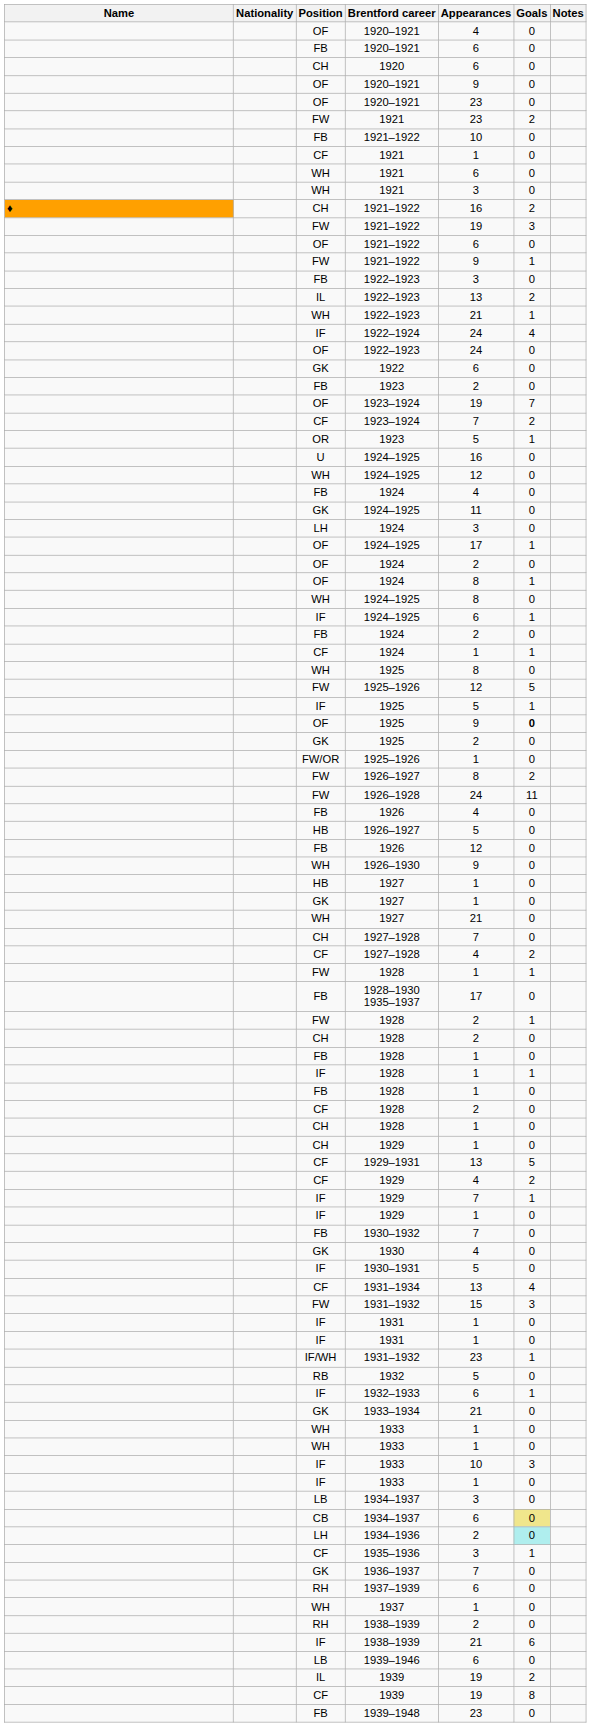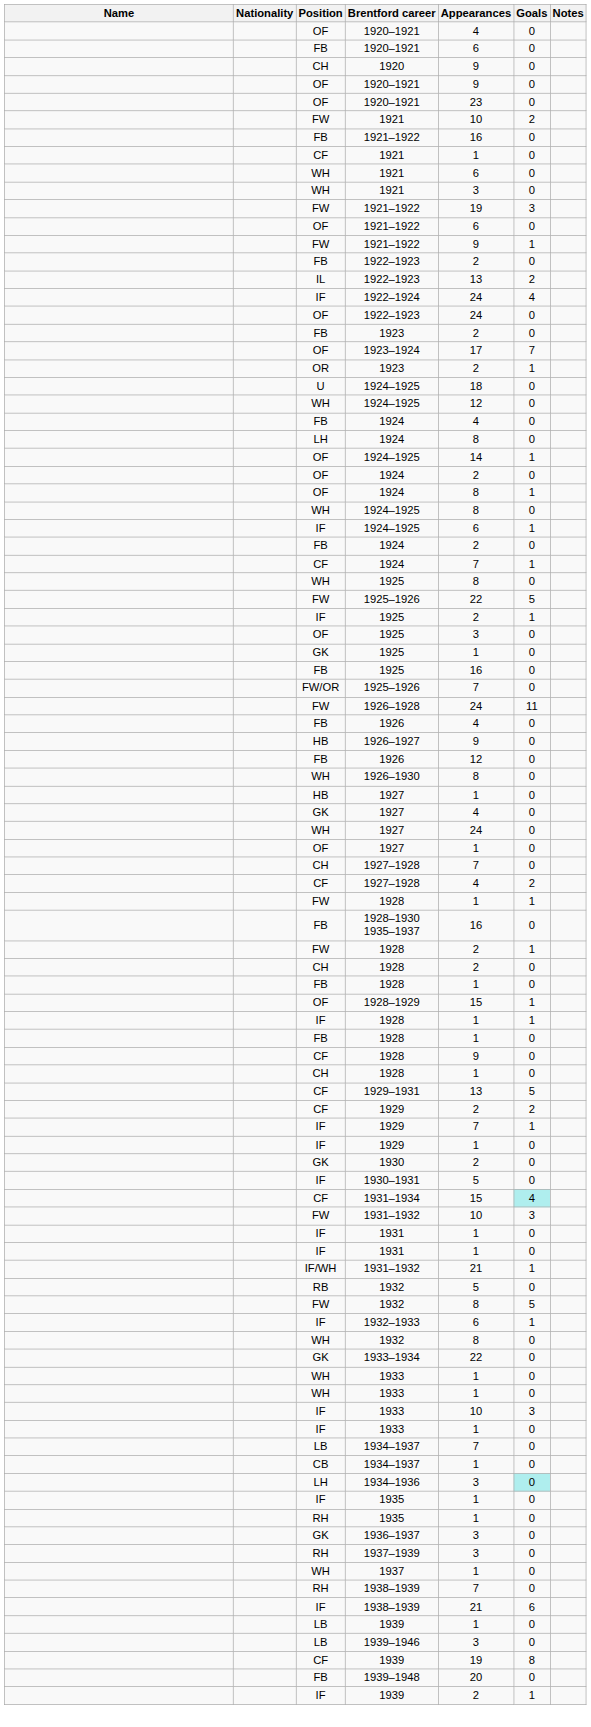 <table class="wikitable sortable" style="text-align: center;">
 <tr>
 <th style="width:20em">Name</th>
 <th>Nationality</th>
 <th>Position</th>
 <th>Brentford career</th>
 <th>Appearances</th>
 <th>Goals</th>
 <th>Notes</th>
 </tr>
 <tr>
 <td style="text-align:left;"></td>
 <td style="text-align:left;"></td>
 <td>OF</td>
 <td>1920–1921</td>
 <td>4</td>
 <td>0</td>
 <td></td>
 </tr>
 <tr>
 <td style="text-align:left;"></td>
 <td style="text-align:left;"></td>
 <td>FB</td>
 <td>1920–1921</td>
 <td>6</td>
 <td>0</td>
 <td></td>
 </tr>
 <tr>
 <td style="text-align:left;"></td>
 <td style="text-align:left;"></td>
 <td>CH</td>
 <td>1920</td>
-<td>6</td>
+<td>9</td>
 <td>0</td>
 <td></td>
 </tr>
 <tr>
 <td style="text-align:left;"></td>
 <td style="text-align:left;"></td>
 <td>OF</td>
 <td>1920–1921</td>
 <td>9</td>
 <td>0</td>
 <td></td>
 </tr>
 <tr>
 <td style="text-align:left;"></td>
 <td style="text-align:left;"></td>
 <td>OF</td>
 <td>1920–1921</td>
 <td>23</td>
 <td>0</td>
 <td></td>
 </tr>
 <tr>
 <td style="text-align:left;"></td>
 <td style="text-align:left;"></td>
 <td>FW</td>
 <td>1921</td>
-<td>23</td>
+<td>10</td>
 <td>2</td>
 <td></td>
 </tr>
 <tr>
 <td style="text-align:left;"></td>
 <td style="text-align:left;"></td>
 <td>FB</td>
 <td>1921–1922</td>
-<td>10</td>
+<td>16</td>
 <td>0</td>
 <td></td>
 </tr>
 <tr>
 <td style="text-align:left;"></td>
 <td style="text-align:left;"></td>
 <td>CF</td>
 <td>1921</td>
 <td>1</td>
 <td>0</td>
 <td></td>
 </tr>
 <tr>
 <td style="text-align:left;"></td>
 <td style="text-align:left;"></td>
 <td>WH</td>
 <td>1921</td>
 <td>6</td>
 <td>0</td>
 <td></td>
 </tr>
 <tr>
 <td style="text-align:left;"></td>
 <td style="text-align:left;"></td>
 <td>WH</td>
 <td>1921</td>
 <td>3</td>
 <td>0</td>
-<td></td>
-</tr>
-<tr>
-<td style="text-align:left; background:#ffa000;"> ♦</td>
-<td style="text-align:left;"></td>
-<td>CH</td>
-<td>1921–1922</td>
-<td>16</td>
-<td>2</td>
 <td></td>
 </tr>
 <tr>
 <td style="text-align:left;"></td>
 <td style="text-align:left;"></td>
 <td>FW</td>
 <td>1921–1922</td>
 <td>19</td>
 <td>3</td>
 <td></td>
 </tr>
 <tr>
 <td style="text-align:left;"></td>
 <td style="text-align:left;"></td>
 <td>OF</td>
 <td>1921–1922</td>
 <td>6</td>
 <td>0</td>
 <td></td>
 </tr>
 <tr>
 <td style="text-align:left;"></td>
 <td style="text-align:left;"></td>
 <td>FW</td>
 <td>1921–1922</td>
 <td>9</td>
 <td>1</td>
 <td></td>
 </tr>
 <tr>
 <td style="text-align:left;"></td>
 <td style="text-align:left;"></td>
 <td>FB</td>
 <td>1922–1923</td>
-<td>3</td>
+<td>2</td>
 <td>0</td>
 <td></td>
 </tr>
 <tr>
 <td style="text-align:left;"></td>
 <td style="text-align:left;"></td>
 <td>IL</td>
 <td>1922–1923</td>
 <td>13</td>
 <td>2</td>
-<td></td>
-</tr>
-<tr>
-<td style="text-align:left;"></td>
-<td style="text-align:left;"></td>
-<td>WH</td>
-<td>1922–1923</td>
-<td>21</td>
-<td>1</td>
 <td></td>
 </tr>
 <tr>
 <td style="text-align:left;"></td>
 <td style="text-align:left;"></td>
 <td>IF</td>
 <td>1922–1924</td>
 <td>24</td>
 <td>4</td>
 <td></td>
 </tr>
 <tr>
 <td style="text-align:left;"></td>
 <td style="text-align:left;"></td>
 <td>OF</td>
 <td>1922–1923</td>
 <td>24</td>
 <td>0</td>
 <td></td>
 </tr>
 <tr>
 <td style="text-align:left;"></td>
 <td style="text-align:left;"></td>
-<td>GK</td>
-<td>1922</td>
-<td>6</td>
-<td>0</td>
-<td></td>
-</tr>
-<tr>
-<td style="text-align:left;"></td>
-<td style="text-align:left;"></td>
 <td>FB</td>
 <td>1923</td>
 <td>2</td>
 <td>0</td>
 <td></td>
 </tr>
 <tr>
 <td style="text-align:left;"></td>
 <td style="text-align:left;"></td>
 <td>OF</td>
 <td>1923–1924</td>
-<td>19</td>
+<td>17</td>
 <td>7</td>
-<td></td>
-</tr>
-<tr>
-<td style="text-align:left;"></td>
-<td style="text-align:left;"></td>
-<td>CF</td>
-<td>1923–1924</td>
-<td>7</td>
-<td>2</td>
 <td></td>
 </tr>
 <tr>
 <td style="text-align:left;"></td>
 <td style="text-align:left;"></td>
 <td>OR</td>
 <td>1923</td>
-<td>5</td>
+<td>2</td>
 <td>1</td>
 <td></td>
 </tr>
 <tr>
 <td style="text-align:left;"></td>
 <td style="text-align:left;"></td>
 <td>U</td>
 <td>1924–1925</td>
-<td>16</td>
+<td>18</td>
 <td>0</td>
 <td></td>
 </tr>
 <tr>
 <td style="text-align:left;"></td>
 <td style="text-align:left;"></td>
 <td>WH</td>
 <td>1924–1925</td>
 <td>12</td>
 <td>0</td>
 <td></td>
 </tr>
 <tr>
 <td style="text-align:left;"></td>
 <td style="text-align:left;"></td>
 <td>FB</td>
 <td>1924</td>
 <td>4</td>
 <td>0</td>
 <td></td>
 </tr>
 <tr>
 <td style="text-align:left;"></td>
 <td style="text-align:left;"></td>
-<td>GK</td>
-<td>1924–1925</td>
-<td>11</td>
-<td>0</td>
-<td></td>
-</tr>
-<tr>
-<td style="text-align:left;"></td>
-<td style="text-align:left;"></td>
 <td>LH</td>
 <td>1924</td>
-<td>3</td>
+<td>8</td>
 <td>0</td>
 <td></td>
 </tr>
 <tr>
 <td style="text-align:left;"></td>
 <td style="text-align:left;"></td>
 <td>OF</td>
 <td>1924–1925</td>
-<td>17</td>
+<td>14</td>
 <td>1</td>
 <td></td>
 </tr>
 <tr>
 <td style="text-align:left;"></td>
 <td style="text-align:left;"></td>
 <td>OF</td>
 <td>1924</td>
 <td>2</td>
 <td>0</td>
 <td></td>
 </tr>
 <tr>
 <td style="text-align:left;"></td>
 <td style="text-align:left;"></td>
 <td>OF</td>
 <td>1924</td>
 <td>8</td>
 <td>1</td>
 <td></td>
 </tr>
 <tr>
 <td style="text-align:left;"></td>
 <td style="text-align:left;"></td>
 <td>WH</td>
 <td>1924–1925</td>
 <td>8</td>
 <td>0</td>
 <td></td>
 </tr>
 <tr>
 <td style="text-align:left;"></td>
 <td style="text-align:left;"></td>
 <td>IF</td>
 <td>1924–1925</td>
 <td>6</td>
 <td>1</td>
 <td></td>
 </tr>
 <tr>
 <td style="text-align:left;"></td>
 <td style="text-align:left;"></td>
 <td>FB</td>
 <td>1924</td>
 <td>2</td>
 <td>0</td>
 <td></td>
 </tr>
 <tr>
 <td style="text-align:left;"></td>
 <td style="text-align:left;"></td>
 <td>CF</td>
 <td>1924</td>
-<td>1</td>
+<td>7</td>
 <td>1</td>
 <td></td>
 </tr>
 <tr>
 <td style="text-align:left;"></td>
 <td style="text-align:left;"></td>
 <td>WH</td>
 <td>1925</td>
 <td>8</td>
 <td>0</td>
 <td></td>
 </tr>
 <tr>
 <td style="text-align:left;"></td>
 <td style="text-align:left;"></td>
 <td>FW</td>
 <td>1925–1926</td>
-<td>12</td>
+<td>22</td>
 <td>5</td>
 <td></td>
 </tr>
 <tr>
 <td style="text-align:left;"></td>
 <td style="text-align:left;"></td>
 <td>IF</td>
 <td>1925</td>
-<td>5</td>
+<td>2</td>
 <td>1</td>
 <td></td>
 </tr>
 <tr>
 <td style="text-align:left;"></td>
 <td style="text-align:left;"></td>
 <td>OF</td>
 <td>1925</td>
-<td>9</td>
-<td><strong>0</strong></td>
+<td>3</td>
+<td>0</td>
 <td></td>
 </tr>
 <tr>
 <td style="text-align:left;"></td>
 <td style="text-align:left;"></td>
 <td>GK</td>
 <td>1925</td>
-<td>2</td>
+<td>1</td>
+<td>0</td>
+<td></td>
+</tr>
+<tr>
+<td style="text-align:left;"></td>
+<td style="text-align:left;"></td>
+<td>FB</td>
+<td>1925</td>
+<td>16</td>
 <td>0</td>
 <td></td>
 </tr>
 <tr>
 <td style="text-align:left;"></td>
 <td style="text-align:left;"></td>
 <td>FW/OR</td>
 <td>1925–1926</td>
-<td>1</td>
+<td>7</td>
 <td>0</td>
-<td></td>
-</tr>
-<tr>
-<td style="text-align:left;"></td>
-<td style="text-align:left;"></td>
-<td>FW</td>
-<td>1926–1927</td>
-<td>8</td>
-<td>2</td>
 <td></td>
 </tr>
 <tr>
 <td style="text-align:left;"></td>
 <td style="text-align:left;"></td>
 <td>FW</td>
 <td>1926–1928</td>
 <td>24</td>
 <td>11</td>
 <td></td>
 </tr>
 <tr>
 <td style="text-align:left;"></td>
 <td style="text-align:left;"></td>
 <td>FB</td>
 <td>1926</td>
 <td>4</td>
 <td>0</td>
 <td></td>
 </tr>
 <tr>
 <td style="text-align:left;"></td>
 <td style="text-align:left;"></td>
 <td>HB</td>
 <td>1926–1927</td>
-<td>5</td>
+<td>9</td>
 <td>0</td>
 <td></td>
 </tr>
 <tr>
 <td style="text-align:left;"></td>
 <td style="text-align:left;"></td>
 <td>FB</td>
 <td>1926</td>
 <td>12</td>
 <td>0</td>
 <td></td>
 </tr>
 <tr>
 <td style="text-align:left;"></td>
 <td style="text-align:left;"></td>
 <td>WH</td>
 <td>1926–1930</td>
-<td>9</td>
+<td>8</td>
 <td>0</td>
 <td></td>
 </tr>
 <tr>
 <td style="text-align:left;"></td>
 <td style="text-align:left;"></td>
 <td>HB</td>
 <td>1927</td>
 <td>1</td>
 <td>0</td>
 <td></td>
 </tr>
 <tr>
 <td style="text-align:left;"></td>
 <td style="text-align:left;"></td>
 <td>GK</td>
 <td>1927</td>
-<td>1</td>
+<td>4</td>
 <td>0</td>
 <td></td>
 </tr>
 <tr>
 <td style="text-align:left;"></td>
 <td style="text-align:left;"></td>
 <td>WH</td>
 <td>1927</td>
-<td>21</td>
+<td>24</td>
+<td>0</td>
+<td></td>
+</tr>
+<tr>
+<td style="text-align:left;"></td>
+<td style="text-align:left;"></td>
+<td>OF</td>
+<td>1927</td>
+<td>1</td>
 <td>0</td>
 <td></td>
 </tr>
 <tr>
 <td style="text-align:left;"></td>
 <td style="text-align:left;"></td>
 <td>CH</td>
 <td>1927–1928</td>
 <td>7</td>
 <td>0</td>
 <td></td>
 </tr>
 <tr>
 <td style="text-align:left;"></td>
 <td style="text-align:left;"></td>
 <td>CF</td>
 <td>1927–1928</td>
 <td>4</td>
 <td>2</td>
 <td></td>
 </tr>
 <tr>
 <td style="text-align:left;"></td>
 <td style="text-align:left;"></td>
 <td>FW</td>
 <td>1928</td>
 <td>1</td>
 <td>1</td>
 <td></td>
 </tr>
 <tr>
 <td style="text-align:left;"></td>
 <td style="text-align:left;"></td>
 <td>FB</td>
 <td>1928–1930<br>1935–1937</td>
-<td>17</td>
+<td>16</td>
 <td>0</td>
 <td></td>
 </tr>
 <tr>
 <td style="text-align:left;"></td>
 <td style="text-align:left;"></td>
 <td>FW</td>
 <td>1928</td>
 <td>2</td>
 <td>1</td>
 <td></td>
 </tr>
 <tr>
 <td style="text-align:left;"></td>
 <td style="text-align:left;"></td>
 <td>CH</td>
 <td>1928</td>
 <td>2</td>
 <td>0</td>
 <td></td>
 </tr>
 <tr>
 <td style="text-align:left;"></td>
 <td style="text-align:left;"></td>
 <td>FB</td>
 <td>1928</td>
 <td>1</td>
 <td>0</td>
 <td></td>
 </tr>
 <tr>
 <td style="text-align:left;"></td>
 <td style="text-align:left;"></td>
+<td>OF</td>
+<td>1928–1929</td>
+<td>15</td>
+<td>1</td>
+<td></td>
+</tr>
+<tr>
+<td style="text-align:left;"></td>
+<td style="text-align:left;"></td>
 <td>IF</td>
 <td>1928</td>
 <td>1</td>
 <td>1</td>
 <td></td>
 </tr>
 <tr>
 <td style="text-align:left;"></td>
 <td style="text-align:left;"></td>
 <td>FB</td>
 <td>1928</td>
 <td>1</td>
 <td>0</td>
 <td></td>
 </tr>
 <tr>
 <td style="text-align:left;"></td>
 <td style="text-align:left;"></td>
 <td>CF</td>
 <td>1928</td>
-<td>2</td>
+<td>9</td>
 <td>0</td>
 <td></td>
 </tr>
 <tr>
 <td style="text-align:left;"></td>
 <td style="text-align:left;"></td>
 <td>CH</td>
 <td>1928</td>
-<td>1</td>
-<td>0</td>
-<td></td>
-</tr>
-<tr>
-<td style="text-align:left;"></td>
-<td style="text-align:left;"></td>
-<td>CH</td>
-<td>1929</td>
 <td>1</td>
 <td>0</td>
 <td></td>
 </tr>
 <tr>
 <td style="text-align:left;"></td>
 <td style="text-align:left;"></td>
 <td>CF</td>
 <td>1929–1931</td>
 <td>13</td>
 <td>5</td>
 <td></td>
 </tr>
 <tr>
 <td style="text-align:left;"></td>
 <td style="text-align:left;"></td>
 <td>CF</td>
 <td>1929</td>
-<td>4</td>
+<td>2</td>
 <td>2</td>
 <td></td>
 </tr>
 <tr>
 <td style="text-align:left;"></td>
 <td style="text-align:left;"></td>
 <td>IF</td>
 <td>1929</td>
 <td>7</td>
 <td>1</td>
 <td></td>
 </tr>
 <tr>
 <td style="text-align:left;"></td>
 <td style="text-align:left;"></td>
 <td>IF</td>
 <td>1929</td>
 <td>1</td>
 <td>0</td>
 <td></td>
 </tr>
 <tr>
 <td style="text-align:left;"></td>
 <td style="text-align:left;"></td>
-<td>FB</td>
-<td>1930–1932</td>
-<td>7</td>
-<td>0</td>
-<td></td>
-</tr>
-<tr>
-<td style="text-align:left;"></td>
-<td style="text-align:left;"></td>
 <td>GK</td>
 <td>1930</td>
-<td>4</td>
+<td>2</td>
 <td>0</td>
 <td></td>
 </tr>
 <tr>
 <td style="text-align:left;"></td>
 <td style="text-align:left;"></td>
 <td>IF</td>
 <td>1930–1931</td>
 <td>5</td>
 <td>0</td>
 <td></td>
 </tr>
 <tr>
 <td style="text-align:left;"></td>
 <td style="text-align:left;"></td>
 <td>CF</td>
 <td>1931–1934</td>
-<td>13</td>
-<td>4</td>
+<td>15</td>
+<td style="background: paleturquoise;">4</td>
 <td></td>
 </tr>
 <tr>
 <td style="text-align:left;"></td>
 <td style="text-align:left;"></td>
 <td>FW</td>
 <td>1931–1932</td>
-<td>15</td>
+<td>10</td>
 <td>3</td>
 <td></td>
 </tr>
 <tr>
 <td style="text-align:left;"></td>
 <td style="text-align:left;"></td>
 <td>IF</td>
 <td>1931</td>
 <td>1</td>
 <td>0</td>
 <td></td>
 </tr>
 <tr>
 <td style="text-align:left;"></td>
 <td style="text-align:left;"></td>
 <td>IF</td>
 <td>1931</td>
 <td>1</td>
 <td>0</td>
 <td></td>
 </tr>
 <tr>
 <td style="text-align:left;"></td>
 <td style="text-align:left;"></td>
 <td>IF/WH</td>
 <td>1931–1932</td>
-<td>23</td>
+<td>21</td>
 <td>1</td>
 <td></td>
 </tr>
 <tr>
 <td style="text-align:left;"></td>
 <td style="text-align:left;"></td>
 <td>RB</td>
 <td>1932</td>
 <td>5</td>
 <td>0</td>
 <td></td>
 </tr>
 <tr>
 <td style="text-align:left;"></td>
 <td style="text-align:left;"></td>
+<td>FW</td>
+<td>1932</td>
+<td>8</td>
+<td>5</td>
+<td></td>
+</tr>
+<tr>
+<td style="text-align:left;"></td>
+<td style="text-align:left;"></td>
 <td>IF</td>
 <td>1932–1933</td>
 <td>6</td>
 <td>1</td>
 <td></td>
 </tr>
 <tr>
 <td style="text-align:left;"></td>
 <td style="text-align:left;"></td>
+<td>WH</td>
+<td>1932</td>
+<td>8</td>
+<td>0</td>
+<td></td>
+</tr>
+<tr>
+<td style="text-align:left;"></td>
+<td style="text-align:left;"></td>
 <td>GK</td>
 <td>1933–1934</td>
-<td>21</td>
+<td>22</td>
 <td>0</td>
 <td></td>
 </tr>
 <tr>
 <td style="text-align:left;"></td>
 <td style="text-align:left;"></td>
 <td>WH</td>
 <td>1933</td>
 <td>1</td>
 <td>0</td>
 <td></td>
 </tr>
 <tr>
 <td style="text-align:left;"></td>
 <td style="text-align:left;"></td>
 <td>WH</td>
 <td>1933</td>
 <td>1</td>
 <td>0</td>
 <td></td>
 </tr>
 <tr>
 <td style="text-align:left;"></td>
 <td style="text-align:left;"></td>
 <td>IF</td>
 <td>1933</td>
 <td>10</td>
 <td>3</td>
 <td></td>
 </tr>
 <tr>
 <td style="text-align:left;"></td>
 <td style="text-align:left;"></td>
 <td>IF</td>
 <td>1933</td>
 <td>1</td>
 <td>0</td>
 <td></td>
 </tr>
 <tr>
 <td style="text-align:left;"></td>
 <td style="text-align:left;"></td>
 <td>LB</td>
 <td>1934–1937</td>
-<td>3</td>
+<td>7</td>
 <td>0</td>
 <td></td>
 </tr>
 <tr>
 <td style="text-align:left;"></td>
 <td style="text-align:left;"></td>
 <td>CB</td>
 <td>1934–1937</td>
-<td>6</td>
-<td style="background: khaki;">0</td>
+<td>1</td>
+<td>0</td>
 <td></td>
 </tr>
 <tr>
 <td style="text-align:left;"></td>
 <td style="text-align:left;"></td>
 <td>LH</td>
 <td>1934–1936</td>
-<td>2</td>
+<td>3</td>
 <td style="background: paleturquoise;">0</td>
 <td></td>
 </tr>
 <tr>
 <td style="text-align:left;"></td>
 <td style="text-align:left;"></td>
-<td>CF</td>
-<td>1935–1936</td>
-<td>3</td>
+<td>IF</td>
+<td>1935</td>
 <td>1</td>
+<td>0</td>
+<td></td>
+</tr>
+<tr>
+<td style="text-align:left;"></td>
+<td style="text-align:left;"></td>
+<td>RH</td>
+<td>1935</td>
+<td>1</td>
+<td>0</td>
 <td></td>
 </tr>
 <tr>
 <td style="text-align:left;"></td>
 <td style="text-align:left;"></td>
 <td>GK</td>
 <td>1936–1937</td>
-<td>7</td>
+<td>3</td>
 <td>0</td>
 <td></td>
 </tr>
 <tr>
 <td style="text-align:left;"></td>
 <td style="text-align:left;"></td>
 <td>RH</td>
 <td>1937–1939</td>
-<td>6</td>
+<td>3</td>
 <td>0</td>
 <td></td>
 </tr>
 <tr>
 <td style="text-align:left;"></td>
 <td style="text-align:left;"></td>
 <td>WH</td>
 <td>1937</td>
 <td>1</td>
 <td>0</td>
 <td></td>
 </tr>
 <tr>
 <td style="text-align:left;"></td>
 <td style="text-align:left;"></td>
 <td>RH</td>
 <td>1938–1939</td>
-<td>2</td>
+<td>7</td>
 <td>0</td>
 <td></td>
 </tr>
 <tr>
 <td style="text-align:left;"></td>
 <td style="text-align:left;"></td>
 <td>IF</td>
 <td>1938–1939</td>
 <td>21</td>
 <td>6</td>
 <td></td>
 </tr>
 <tr>
 <td style="text-align:left;"></td>
 <td style="text-align:left;"></td>
 <td>LB</td>
-<td>1939–1946</td>
-<td>6</td>
+<td>1939</td>
+<td>1</td>
 <td>0</td>
 <td></td>
 </tr>
 <tr>
-<td style="text-align:left;"><strong></strong></td>
 <td style="text-align:left;"></td>
-<td>IL</td>
-<td>1939</td>
-<td>19</td>
-<td>2</td>
+<td style="text-align:left;"></td>
+<td>LB</td>
+<td>1939–1946</td>
+<td>3</td>
+<td>0</td>
 <td></td>
 </tr>
 <tr>
 <td style="text-align:left;"></td>
 <td style="text-align:left;"></td>
 <td>CF</td>
 <td>1939</td>
 <td>19</td>
 <td>8</td>
 <td></td>
 </tr>
 <tr>
 <td style="text-align:left;"></td>
 <td style="text-align:left;"></td>
 <td>FB</td>
 <td>1939–1948</td>
-<td>23</td>
+<td>20</td>
 <td>0</td>
 <td></td>
 </tr>
+<tr>
+<td style="text-align:left;"></td>
+<td style="text-align:left;"></td>
+<td>IF</td>
+<td>1939</td>
+<td>2</td>
+<td>1</td>
+<td></td>
+</tr>
 </table>
